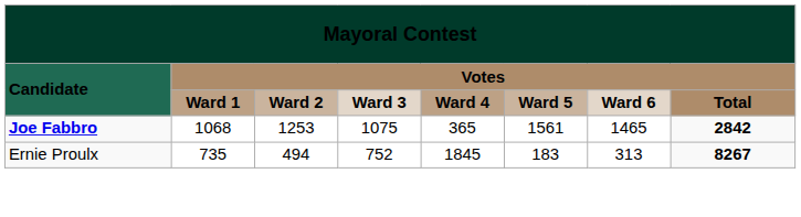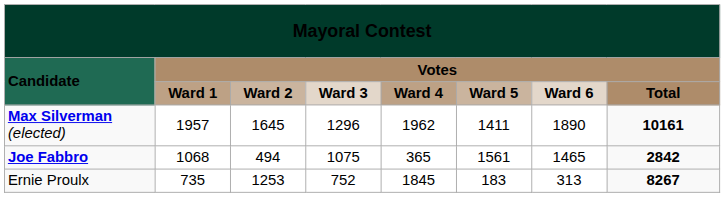 <table class="wikitable" border="1" width="770">
 <tr>
 <td style= "text-align:center; height: 50px;" colspan="8" bgcolor=003A2A><span><big><strong>Mayoral  Contest</strong></big></span></td>
 </tr>
 <tr>
 <td style="text-align:left;" rowspan="2" width="20%" bgcolor= 1f6a53><span> <strong>Candidate</strong></span></td>
 <td style="text-align:center;" colspan="7" width="80%" bgcolor= AE8C6A><strong>Votes</strong></td>
 </tr>
 <tr>
 <td style="text-align:center;" width="10%" bgcolor= BDA185><strong>Ward 1</strong></td>
 <td style="text-align:center;" width="10%" bgcolor= CAB49E><strong>Ward 2</strong></td>
 <td style="text-align:center;" width="10%" bgcolor= E3D7CA><strong>Ward 3</strong></td>
 <td style="text-align:center;" width="10%" bgcolor= BDA185><strong>Ward 4</strong></td>
 <td style="text-align:center;" width="10%" bgcolor= CAB49E><strong>Ward 5</strong></td>
 <td style="text-align:center;" width="10%" bgcolor= E3D7CA><strong>Ward 6</strong></td>
 <td style="text-align:center;" width="15%" bgcolor= AE8C6A><strong>Total</strong></td>
 </tr>
 <tr>
+<td><strong><a href='#'>Max Silverman</a></strong> <em>(elected)</em></td>
+<td style="text-align:center;" bgcolor= white>1957</td>
+<td style="text-align:center;" bgcolor= white>1645</td>
+<td style="text-align:center;" bgcolor= white>1296</td>
+<td style="text-align:center;" bgcolor= white>1962</td>
+<td style="text-align:center;" bgcolor= white>1411</td>
+<td style="text-align:center;" bgcolor= white>1890</td>
+<td style="text-align:center;"><strong>10161</strong></td>
+</tr>
+<tr>
 <td><strong><a href='#'>Joe Fabbro</a></strong></td>
 <td style="text-align:center;" bgcolor= white>1068</td>
-<td style="text-align:center;" bgcolor= white>1253</td>
+<td style="text-align:center;" bgcolor= white>494</td>
 <td style="text-align:center;" bgcolor= white>1075</td>
 <td style="text-align:center;" bgcolor= white>365</td>
 <td style="text-align:center;" bgcolor= white>1561</td>
 <td style="text-align:center;" bgcolor= white>1465</td>
 <td style="text-align:center;"><strong>2842</strong></td>
 </tr>
 <tr>
 <td>Ernie Proulx</td>
 <td style="text-align:center;" bgcolor= white>735</td>
-<td style="text-align:center;" bgcolor= white>494</td>
+<td style="text-align:center;" bgcolor= white>1253</td>
 <td style="text-align:center;" bgcolor= white>752</td>
 <td style="text-align:center;" bgcolor= white>1845</td>
 <td style="text-align:center;" bgcolor= white>183</td>
 <td style="text-align:center;" bgcolor= white>313</td>
 <td style="text-align:center;"><strong>8267</strong></td>
 </tr>
 </table>
